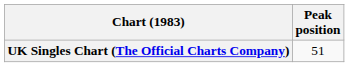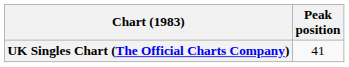 <table class="wikitable plainrowheaders" style="text-align:center">
 <tr>
 <th>Chart (1983)</th>
 <th>Peak<br>position</th>
 </tr>
 <tr>
 <th scope="row">UK Singles Chart (<a href='#'>The Official Charts Company</a>)</th>
-<td>51</td>
+<td>41</td>
 </tr>
 </table>
